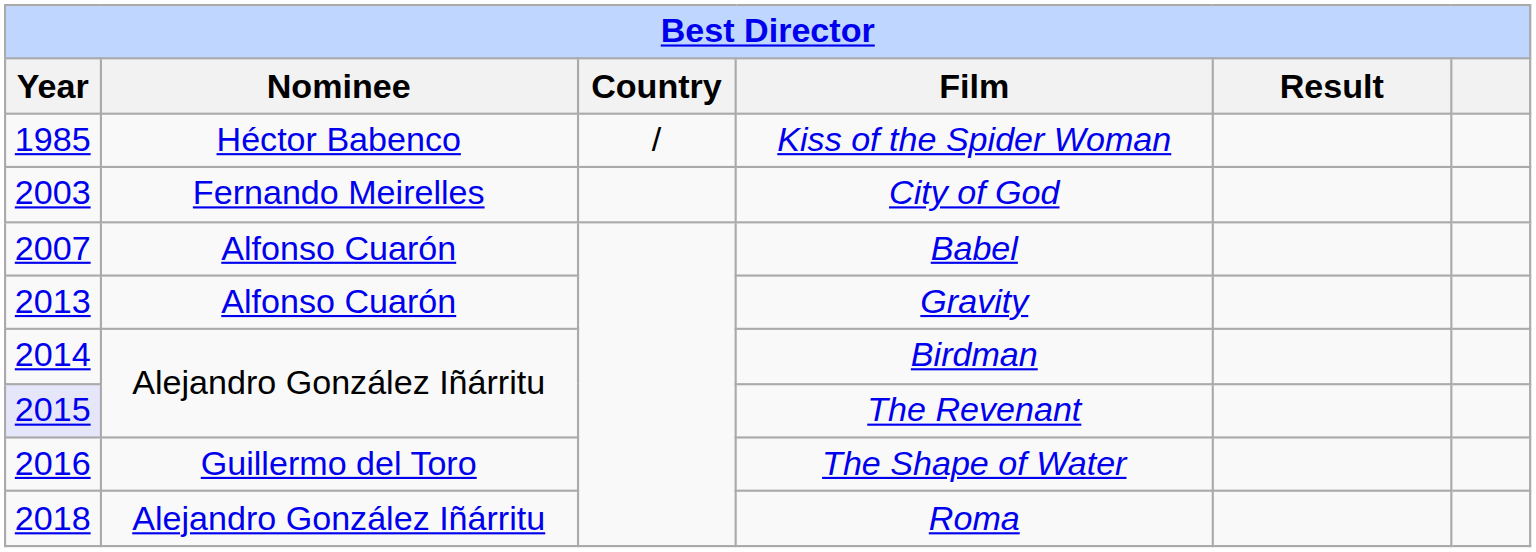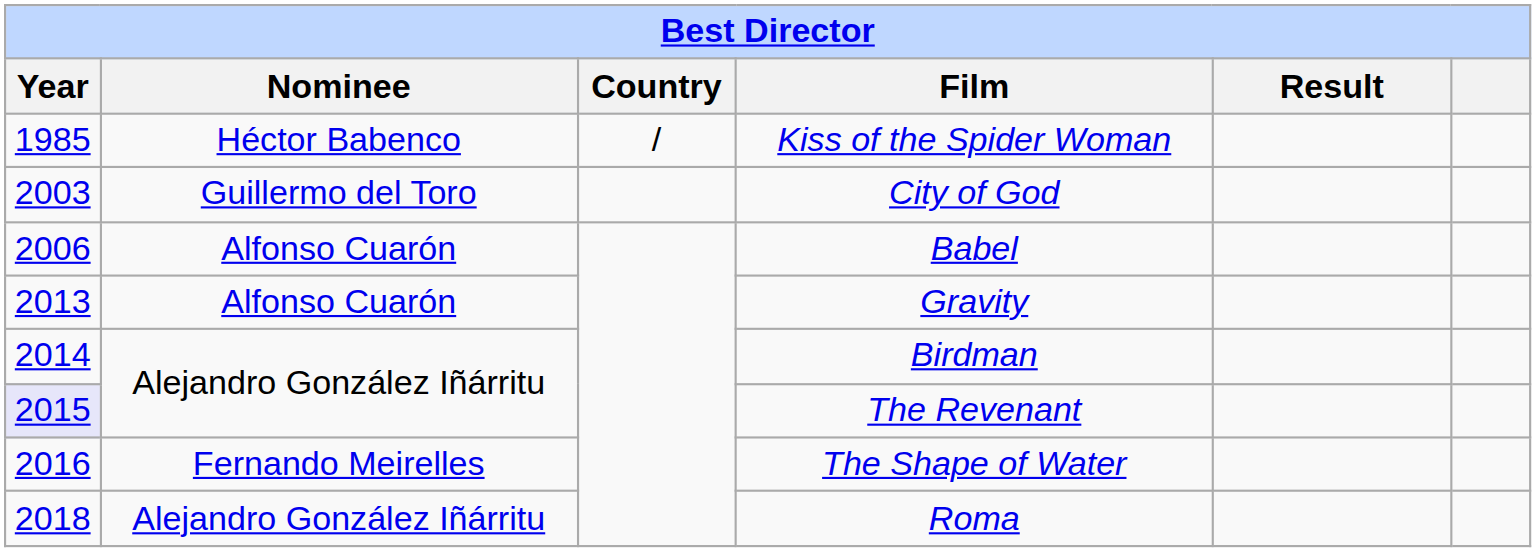 <table class="wikitable" style="text-align: center">
 <tr style="background:#bfd7ff;">
 <td colspan="7" style="text-align:center;"><strong><a href='#'>Best Director</a></strong></td>
 </tr>
 <tr style="background:#ebf5ff;">
 <th width="6%" scope="col">Year</th>
 <th width="30%" scope="col">Nominee</th>
 <th width="10%" scope="col">Country</th>
 <th width="30%" scope="col">Film</th>
 <th width="15%" scope="col">Result</th>
 <th width="5%" scope="col" class="unsortable"></th>
 </tr>
 <tr>
 <td style="text-align: center"><a href='#'>1985</a></td>
 <td><a href='#'>Héctor Babenco</a></td>
 <td>/</td>
 <td><em><a href='#'>Kiss of the Spider Woman</a></em></td>
 <td></td>
 <td></td>
 </tr>
 <tr>
 <td style="text-align: center"><a href='#'>2003</a></td>
-<td><a href='#'>Fernando Meirelles</a></td>
+<td><a href='#'>Guillermo del Toro</a></td>
 <td></td>
 <td><em><a href='#'>City of God</a></em></td>
 <td></td>
 <td></td>
 </tr>
 <tr>
-<td style="text-align: center"><a href='#'>2007</a></td>
+<td style="text-align: center"><a href='#'>2006</a></td>
 <td><a href='#'>Alfonso Cuarón</a></td>
 <td rowspan="6"></td>
 <td><em><a href='#'>Babel</a></em></td>
 <td></td>
 <td></td>
 </tr>
 <tr>
 <td style="text-align: center"><a href='#'>2013</a></td>
 <td><a href='#'>Alfonso Cuarón</a></td>
 <td><em><a href='#'>Gravity</a></em></td>
 <td></td>
 <td></td>
 </tr>
 <tr>
 <td style="text-align: center"><a href='#'>2014</a></td>
 <td rowspan=2>Alejandro González Iñárritu</td>
 <td><em><a href='#'>Birdman</a></em></td>
 <td></td>
 <td></td>
 </tr>
 <tr>
 <td style="background: lavender; text-align: center"><a href='#'>2015</a></td>
 <td><em><a href='#'>The Revenant</a></em></td>
 <td></td>
 <td></td>
 </tr>
 <tr>
 <td style="text-align: center"><a href='#'>2016</a></td>
-<td><a href='#'>Guillermo del Toro</a></td>
+<td><a href='#'>Fernando Meirelles</a></td>
 <td><em><a href='#'>The Shape of Water</a></em></td>
 <td></td>
 <td></td>
 </tr>
 <tr>
 <td style="text-align: center"><a href='#'>2018</a></td>
 <td><a href='#'>Alejandro González Iñárritu</a></td>
 <td><em><a href='#'>Roma</a></em></td>
 <td></td>
 <td></td>
 </tr>
 </table>
